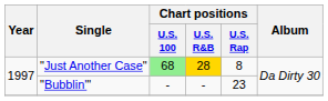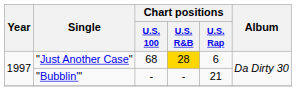 <table class="wikitable">
 <tr>
 <th rowspan="2">Year</th>
 <th rowspan="2">Single</th>
 <th colspan="3">Chart positions</th>
 <th rowspan="2">Album</th>
 </tr>
 <tr>
 <th width="40"><small><a href='#'>U.S. 100</a></small></th>
 <th width="40"><small><a href='#'>U.S. R&B</a></small></th>
 <th width="40"><small><a href='#'>U.S. Rap</a></small></th>
 </tr>
 <tr>
 <td align="center" rowspan="2">1997</td>
 <td align="left">"<a href='#'>Just Another Case</a>"</td>
-<td align="center" style="background: lightgreen;">68</td>
+<td align="center">68</td>
 <td align="center" style="background: gold;">28</td>
-<td align="center">8</td>
+<td align="center">6</td>
 <td align="left" rowspan="2"><em>Da Dirty 30</em></td>
 </tr>
 <tr>
 <td align="left">"<a href='#'>Bubblin'</a>"</td>
 <td align="center">-</td>
 <td align="center">-</td>
-<td align="center">23</td>
+<td align="center">21</td>
 </tr>
 <tr>
 </tr>
 </table>
